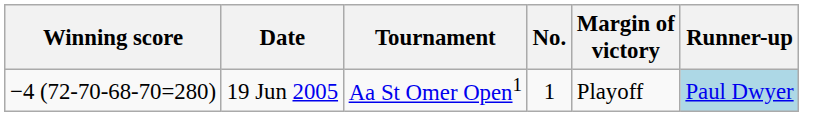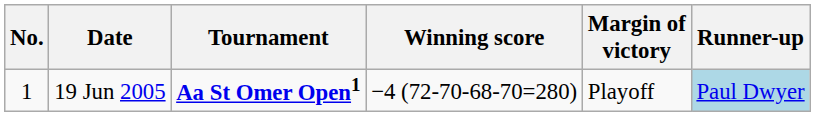 <table class="wikitable" style="font-size:95%;">
 <tr>
-<th>Winning score</th>
+<th>No.</th>
 <th>Date</th>
 <th>Tournament</th>
-<th>No.</th>
+<th>Winning score</th>
 <th>Margin of<br>victory</th>
 <th>Runner-up</th>
 </tr>
 <tr>
+<td align=center>1</td>
+<td align=right>19 Jun <a href='#'>2005</a></td>
+<td><strong><a href='#'>Aa St Omer Open</a><sup>1</sup></strong></td>
 <td>−4 (72-70-68-70=280)</td>
-<td align=right>19 Jun <a href='#'>2005</a></td>
-<td><a href='#'>Aa St Omer Open</a><sup>1</sup></td>
-<td align=center>1</td>
 <td>Playoff</td>
 <td style="background: lightblue;"> <a href='#'>Paul Dwyer</a></td>
 </tr>
 </table>
